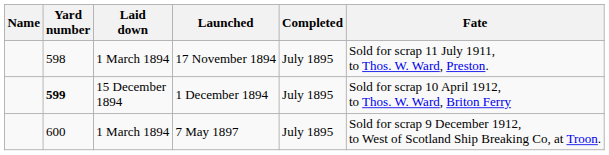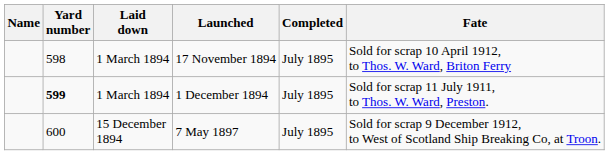 <table class="wikitable" style="font-size:97%;">
 <tr>
 <th>Name</th>
 <th>Yard<br>number</th>
 <th>Laid<br>down</th>
 <th>Launched</th>
 <th>Completed</th>
 <th>Fate</th>
 </tr>
 <tr>
 <td></td>
 <td>598</td>
 <td>1 March 1894</td>
 <td>17 November 1894</td>
 <td>July 1895</td>
+<td>Sold for scrap 10 April 1912, <br>to <a href='#'>Thos. W. Ward</a>, <a href='#'>Briton Ferry</a></td>
+</tr>
+<tr>
+<td></td>
+<td><strong>599</strong></td>
+<td>1 March 1894</td>
+<td>1 December 1894</td>
+<td>July 1895</td>
 <td>Sold for scrap 11 July 1911, <br>to <a href='#'>Thos. W. Ward</a>, <a href='#'>Preston</a>.</td>
 </tr>
 <tr>
 <td></td>
-<td><strong>599</strong></td>
+<td>600</td>
 <td>15 December<br>1894</td>
-<td>1 December 1894</td>
-<td>July 1895</td>
-<td>Sold for scrap 10 April 1912, <br>to <a href='#'>Thos. W. Ward</a>, <a href='#'>Briton Ferry</a></td>
-</tr>
-<tr>
-<td></td>
-<td>600</td>
-<td>1 March 1894</td>
 <td>7 May 1897</td>
 <td>July 1895</td>
 <td>Sold for scrap 9 December 1912, <br>to West of Scotland Ship Breaking Co, at <a href='#'>Troon</a>.</td>
 </tr>
 </table>
